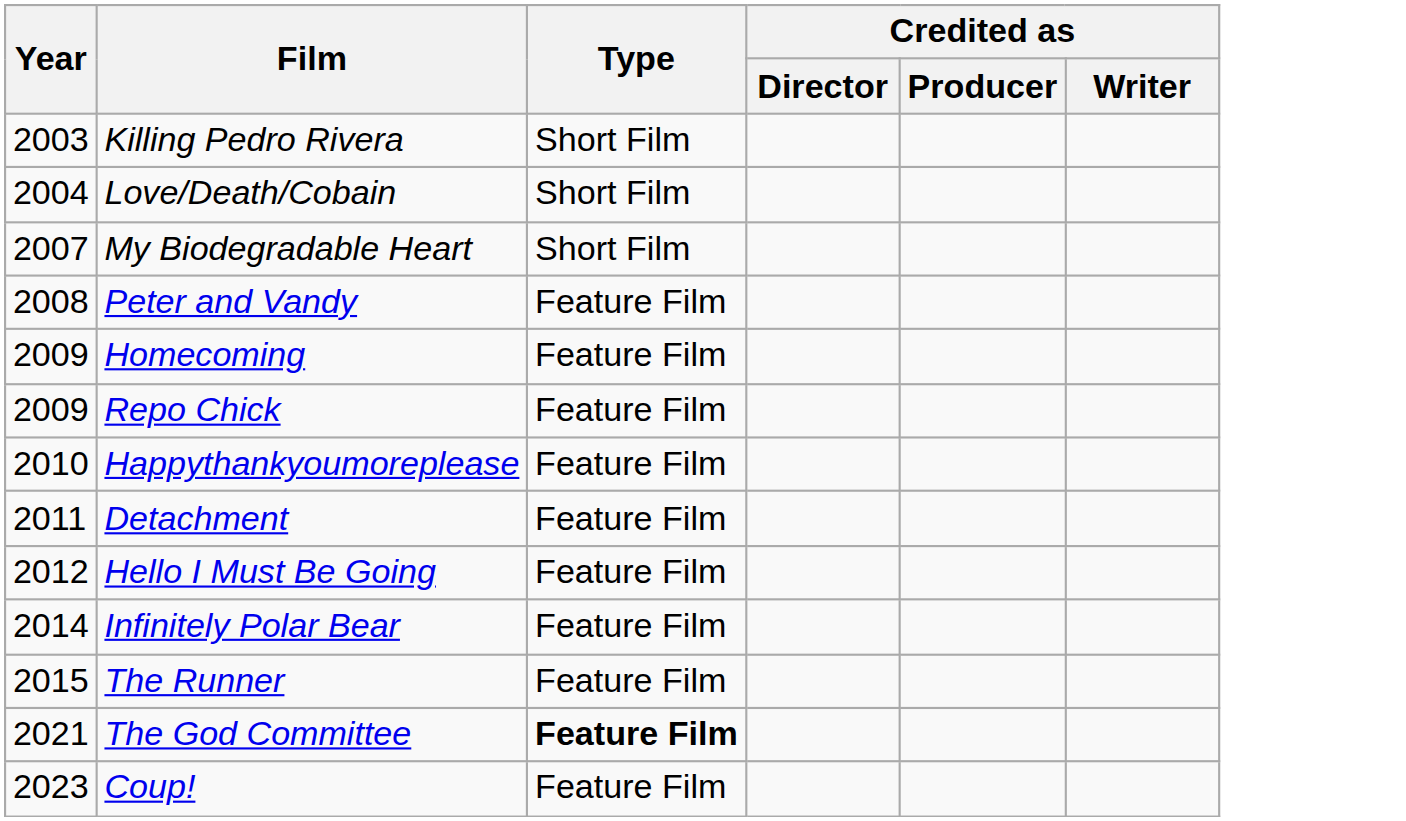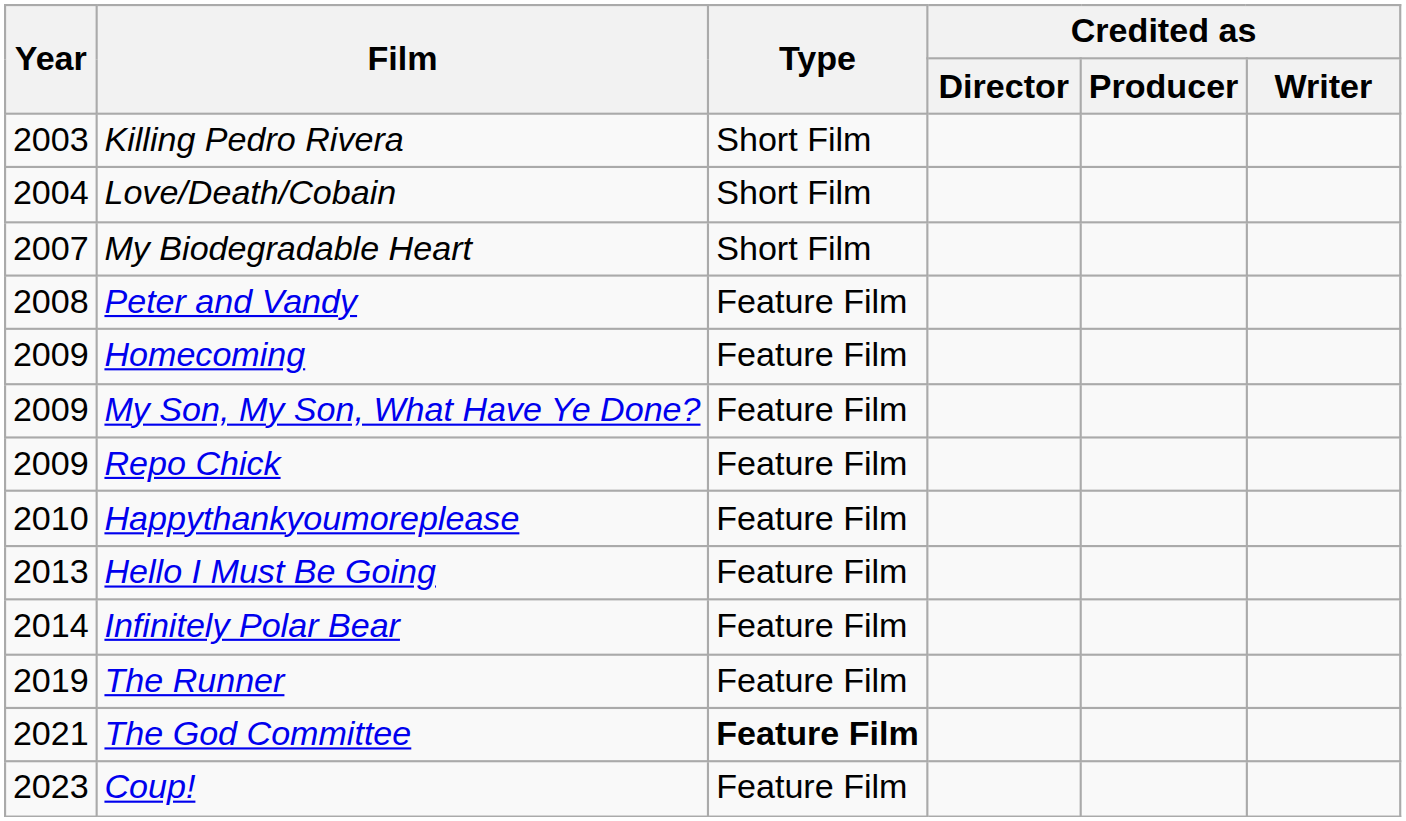 <table class="wikitable">
 <tr>
 <th rowspan="2" width="33">Year</th>
 <th rowspan="2">Film</th>
 <th rowspan="2">Type</th>
 <th colspan="3">Credited as</th>
 </tr>
 <tr>
 <th width=65>Director</th>
 <th width=65>Producer</th>
 <th width=65>Writer</th>
 </tr>
 <tr>
 <td>2003</td>
 <td align="left"><em>Killing Pedro Rivera</em></td>
 <td>Short Film</td>
 <td></td>
 <td></td>
 <td></td>
 </tr>
 <tr>
 <td>2004</td>
 <td align="left"><em>Love/Death/Cobain</em></td>
 <td>Short Film</td>
 <td></td>
 <td></td>
 <td></td>
 </tr>
 <tr>
 <td>2007</td>
 <td align="left"><em>My Biodegradable Heart</em></td>
 <td>Short Film</td>
 <td></td>
 <td></td>
 <td></td>
 </tr>
 <tr>
 <td>2008</td>
 <td align="left"><em><a href='#'>Peter and Vandy</a></em></td>
 <td>Feature Film</td>
 <td></td>
 <td></td>
 <td></td>
 </tr>
 <tr>
 <td>2009</td>
 <td align="left"><em><a href='#'>Homecoming</a></em></td>
 <td>Feature Film</td>
 <td></td>
 <td></td>
 <td></td>
 </tr>
 <tr>
 <td>2009</td>
+<td align="left"><em><a href='#'>My Son, My Son, What Have Ye Done? </a></em></td>
+<td>Feature Film</td>
+<td></td>
+<td></td>
+<td></td>
+</tr>
+<tr>
+<td>2009</td>
 <td align="left"><em><a href='#'>Repo Chick</a></em></td>
 <td>Feature Film</td>
 <td></td>
 <td></td>
 <td></td>
 </tr>
 <tr>
 <td>2010</td>
 <td align="left"><em><a href='#'>Happythankyoumoreplease</a></em></td>
 <td>Feature Film</td>
 <td></td>
 <td></td>
 <td></td>
 </tr>
 <tr>
-<td>2011</td>
-<td align="left"><em><a href='#'>Detachment</a></em></td>
-<td>Feature Film</td>
-<td></td>
-<td></td>
-<td></td>
-</tr>
-<tr>
-<td>2012</td>
+<td>2013</td>
 <td align="left"><em><a href='#'>Hello I Must Be Going</a></em></td>
 <td>Feature Film</td>
 <td></td>
 <td></td>
 <td></td>
 </tr>
 <tr>
 <td>2014</td>
 <td><em><a href='#'>Infinitely Polar Bear</a></em></td>
 <td>Feature Film</td>
 <td></td>
 <td></td>
 <td></td>
 </tr>
 <tr>
-<td>2015</td>
+<td>2019</td>
 <td><em><a href='#'>The Runner</a></em></td>
 <td>Feature Film</td>
 <td></td>
 <td></td>
 <td></td>
 </tr>
 <tr>
 <td>2021</td>
 <td><em><a href='#'>The God Committee</a></em></td>
 <td><strong>Feature Film</strong></td>
 <td></td>
 <td></td>
 <td></td>
 </tr>
 <tr>
 <td>2023</td>
 <td><em><a href='#'>Coup!</a></em></td>
 <td>Feature Film</td>
 <td></td>
 <td></td>
 <td></td>
 </tr>
 </table>
